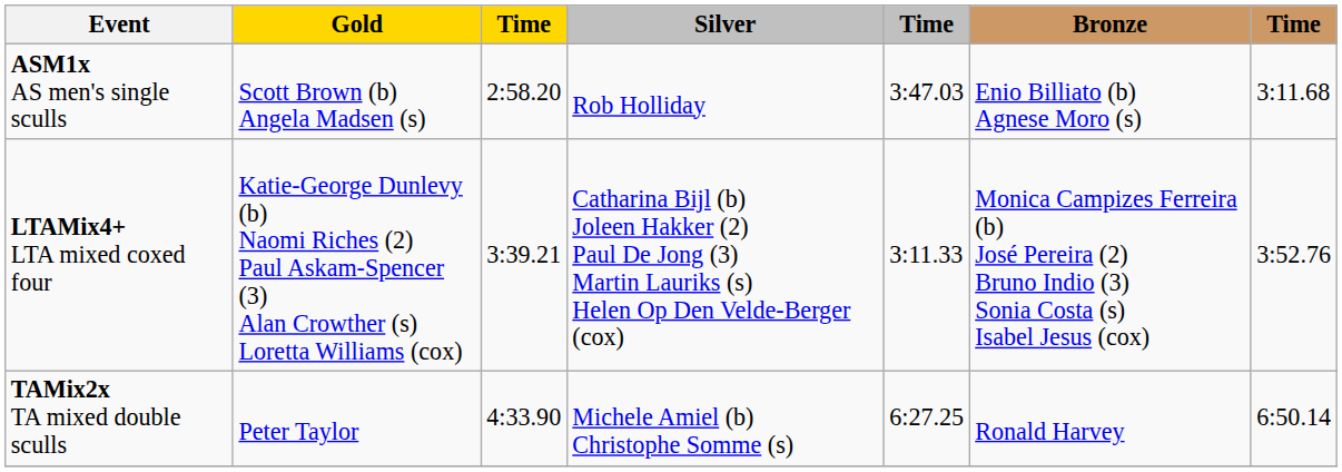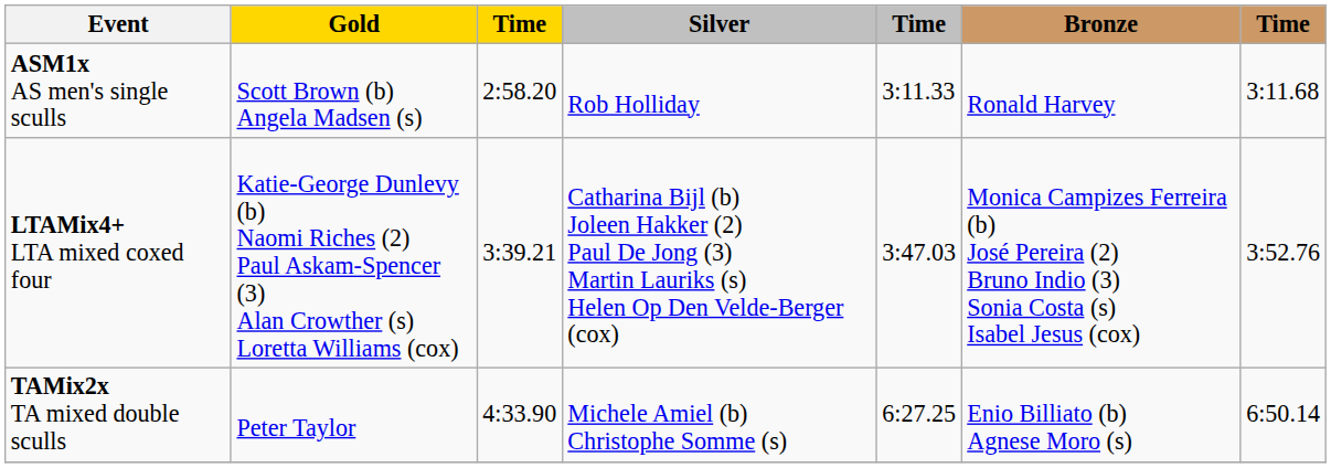 <table class="wikitable">
 <tr>
 <th>Event</th>
 <th style="text-align:center;background-color:gold;">Gold</th>
 <th style="text-align:center;background-color:gold;">Time</th>
 <th style="text-align:center;background-color:silver;">Silver</th>
 <th style="text-align:center;background-color:silver;">Time</th>
 <th style="text-align:center;background-color:#CC9966;">Bronze</th>
 <th style="text-align:center;background-color:#CC9966;">Time</th>
 </tr>
 <tr>
 <td><strong>ASM1x</strong> <br>AS men's single sculls</td>
 <td> <br><a href='#'>Scott Brown</a> (b)<br><a href='#'>Angela Madsen</a> (s)</td>
 <td>2:58.20</td>
 <td> <br><a href='#'>Rob Holliday</a></td>
-<td>3:47.03</td>
-<td> <br><a href='#'>Enio Billiato</a> (b)<br><a href='#'>Agnese Moro</a> (s)</td>
+<td>3:11.33</td>
+<td> <br><a href='#'>Ronald Harvey</a></td>
 <td>3:11.68</td>
 </tr>
 <tr>
 <td><strong>LTAMix4+</strong> <br>LTA mixed coxed four</td>
 <td> <br> <a href='#'>Katie-George Dunlevy</a> (b) <br> <a href='#'>Naomi Riches</a> (2) <br> <a href='#'>Paul Askam-Spencer</a> (3) <br> <a href='#'>Alan Crowther</a> (s) <br> <a href='#'>Loretta Williams</a> (cox)</td>
 <td>3:39.21</td>
 <td> <br> <a href='#'>Catharina Bijl</a> (b) <br> <a href='#'>Joleen Hakker</a> (2) <br> <a href='#'>Paul De Jong</a> (3) <br> <a href='#'>Martin Lauriks</a> (s) <br> <a href='#'>Helen Op Den Velde-Berger</a> (cox)</td>
-<td>3:11.33</td>
+<td>3:47.03</td>
 <td> <br> <a href='#'>Monica Campizes Ferreira</a> (b) <br> <a href='#'>José Pereira</a> (2) <br> <a href='#'>Bruno Indio</a> (3) <br> <a href='#'>Sonia Costa</a> (s) <br> <a href='#'>Isabel Jesus</a> (cox)</td>
 <td>3:52.76</td>
 </tr>
 <tr>
 <td><strong>TAMix2x</strong> <br>TA mixed double sculls</td>
 <td> <br><a href='#'>Peter Taylor</a></td>
 <td>4:33.90</td>
 <td> <br><a href='#'>Michele Amiel</a> (b)<br><a href='#'>Christophe Somme</a> (s)</td>
 <td>6:27.25</td>
-<td> <br><a href='#'>Ronald Harvey</a></td>
+<td> <br><a href='#'>Enio Billiato</a> (b)<br><a href='#'>Agnese Moro</a> (s)</td>
 <td>6:50.14</td>
 </tr>
 <tr>
 </tr>
 </table>
